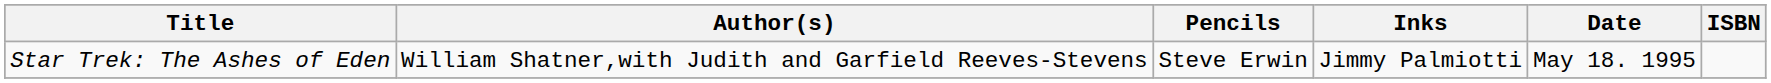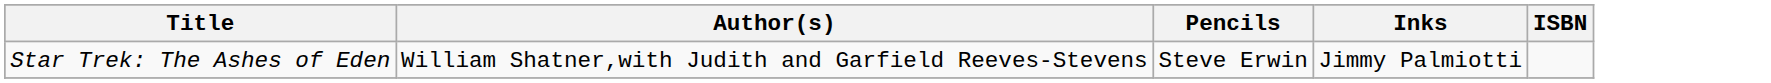 <table class="wikitable">
 <tr>
 <th>Title</th>
 <th>Author(s)</th>
 <th>Pencils</th>
 <th>Inks</th>
-<th>Date</th>
 <th>ISBN</th>
 </tr>
 <tr>
 <td><em>Star Trek: The Ashes of Eden</em></td>
 <td>William Shatner,with Judith and Garfield Reeves-Stevens</td>
 <td>Steve Erwin</td>
 <td>Jimmy Palmiotti</td>
-<td>May 18. 1995</td>
 <td></td>
 </tr>
 </table>
